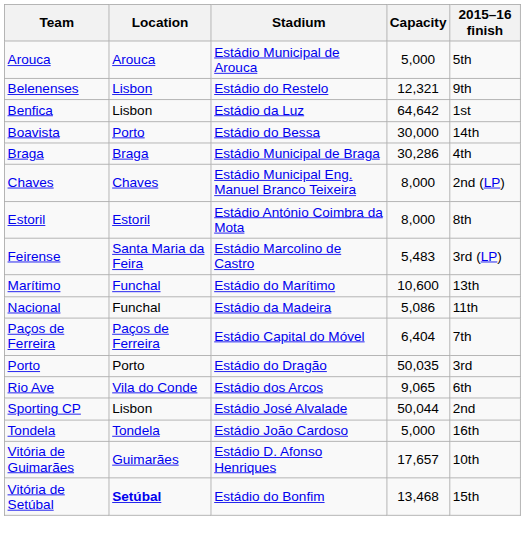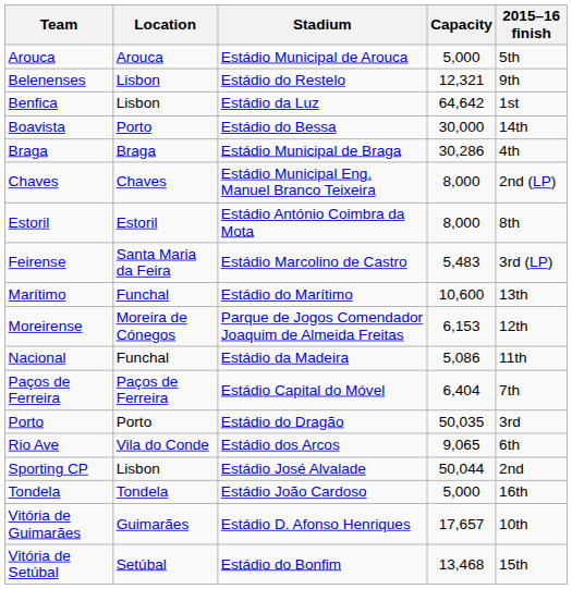 <table class="wikitable sortable" style="text-align: left;">
 <tr>
 <th>Team</th>
 <th>Location</th>
 <th>Stadium</th>
 <th>Capacity</th>
 <th data-sort-type="number">2015–16 finish</th>
 </tr>
 <tr>
 <td><a href='#'>Arouca</a></td>
 <td><a href='#'>Arouca</a></td>
 <td><a href='#'>Estádio Municipal de Arouca</a></td>
 <td style="text-align:center;">5,000</td>
 <td>5th</td>
 </tr>
 <tr>
 <td><a href='#'>Belenenses</a></td>
 <td><a href='#'>Lisbon</a></td>
 <td><a href='#'>Estádio do Restelo</a></td>
 <td style="text-align:center;">12,321</td>
 <td>9th</td>
 </tr>
 <tr>
 <td><a href='#'>Benfica</a></td>
 <td>Lisbon</td>
 <td><a href='#'>Estádio da Luz</a></td>
 <td style="text-align:center;">64,642</td>
 <td>1st</td>
 </tr>
 <tr>
 <td><a href='#'>Boavista</a></td>
 <td><a href='#'>Porto</a></td>
 <td><a href='#'>Estádio do Bessa</a></td>
 <td style="text-align:center;">30,000</td>
 <td>14th</td>
 </tr>
 <tr>
 <td><a href='#'>Braga</a></td>
 <td><a href='#'>Braga</a></td>
 <td><a href='#'>Estádio Municipal de Braga</a></td>
 <td style="text-align:center;">30,286</td>
 <td>4th</td>
 </tr>
 <tr>
 <td><a href='#'>Chaves</a></td>
 <td><a href='#'>Chaves</a></td>
 <td><a href='#'>Estádio Municipal Eng. Manuel Branco Teixeira</a></td>
 <td style="text-align:center;">8,000</td>
 <td>2nd (<a href='#'>LP</a>)</td>
 </tr>
 <tr>
 <td><a href='#'>Estoril</a></td>
 <td><a href='#'>Estoril</a></td>
 <td><a href='#'>Estádio António Coimbra da Mota</a></td>
 <td style="text-align:center;">8,000</td>
 <td>8th</td>
 </tr>
 <tr>
 <td><a href='#'>Feirense</a></td>
 <td><a href='#'>Santa Maria da Feira</a></td>
 <td><a href='#'>Estádio Marcolino de Castro</a></td>
 <td style="text-align:center;">5,483</td>
 <td>3rd (<a href='#'>LP</a>)</td>
 </tr>
 <tr>
 <td><a href='#'>Marítimo</a></td>
 <td><a href='#'>Funchal</a></td>
 <td><a href='#'>Estádio do Marítimo</a></td>
 <td style="text-align:center;">10,600</td>
 <td>13th</td>
 </tr>
 <tr>
+<td><a href='#'>Moreirense</a></td>
+<td><a href='#'>Moreira de Cónegos</a></td>
+<td><a href='#'>Parque de Jogos Comendador Joaquim de Almeida Freitas</a></td>
+<td style="text-align:center;">6,153</td>
+<td>12th</td>
+</tr>
+<tr>
 <td><a href='#'>Nacional</a></td>
 <td>Funchal</td>
 <td><a href='#'>Estádio da Madeira</a></td>
 <td style="text-align:center;">5,086</td>
 <td>11th</td>
 </tr>
 <tr>
 <td><a href='#'>Paços de Ferreira</a></td>
 <td><a href='#'>Paços de Ferreira</a></td>
 <td><a href='#'>Estádio Capital do Móvel</a></td>
 <td style="text-align:center;">6,404</td>
 <td>7th</td>
 </tr>
 <tr>
 <td><a href='#'>Porto</a></td>
 <td>Porto</td>
 <td><a href='#'>Estádio do Dragão</a></td>
 <td style="text-align:center;">50,035</td>
 <td>3rd</td>
 </tr>
 <tr>
 <td><a href='#'>Rio Ave</a></td>
 <td><a href='#'>Vila do Conde</a></td>
 <td><a href='#'>Estádio dos Arcos</a></td>
 <td style="text-align:center;">9,065</td>
 <td>6th</td>
 </tr>
 <tr>
 <td><a href='#'>Sporting CP</a></td>
 <td>Lisbon</td>
 <td><a href='#'>Estádio José Alvalade</a></td>
 <td style="text-align:center;">50,044</td>
 <td>2nd</td>
 </tr>
 <tr>
 <td><a href='#'>Tondela</a></td>
 <td><a href='#'>Tondela</a></td>
 <td><a href='#'>Estádio João Cardoso</a></td>
 <td style="text-align:center;">5,000</td>
 <td>16th</td>
 </tr>
 <tr>
 <td><a href='#'>Vitória de Guimarães</a></td>
 <td><a href='#'>Guimarães</a></td>
 <td><a href='#'>Estádio D. Afonso Henriques</a></td>
 <td style="text-align:center;">17,657</td>
 <td>10th</td>
 </tr>
 <tr>
 <td><a href='#'>Vitória de Setúbal</a></td>
-<td><strong><a href='#'>Setúbal</a></strong></td>
+<td><a href='#'>Setúbal</a></td>
 <td><a href='#'>Estádio do Bonfim</a></td>
 <td style="text-align:center;">13,468</td>
 <td>15th</td>
 </tr>
 </table>
